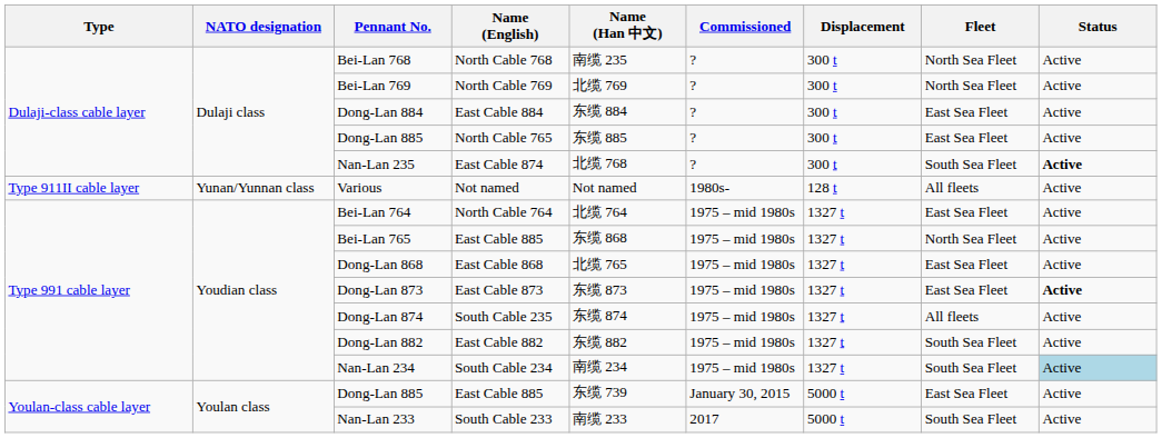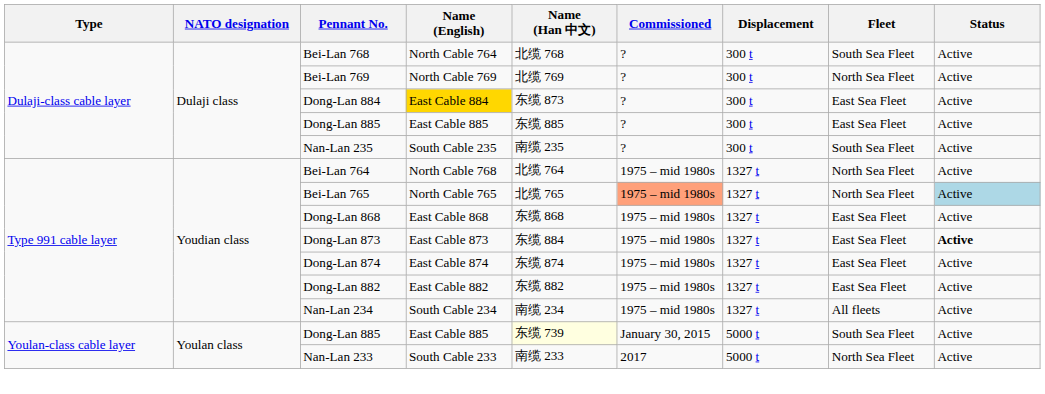 <table class="wikitable sortable"  style="margin:auto; width:100%;">
 <tr>
 <th style="text-align:center; width:16%;">Type</th>
 <th style="text-align:center; width:12%;"><a href='#'>NATO designation</a></th>
 <th style="text-align:center; width:10%;"><a href='#'>Pennant No.</a></th>
 <th style="text-align:center; width:10%;">Name<br>(English)</th>
 <th style="text-align:center; width:10%;">Name<br>(Han 中文)</th>
 <th style="text-align:center; width:10%;"><a href='#'>Commissioned</a></th>
 <th style="text-align:center; width:10%;">Displacement</th>
 <th style="text-align:center; width:10%;">Fleet</th>
 <th style="text-align:center; width:10%;">Status</th>
 </tr>
 <tr>
 <td rowspan="5"><a href='#'>Dulaji-class cable layer</a></td>
 <td rowspan="5">Dulaji class</td>
 <td>Bei-Lan 768</td>
-<td>North Cable 768</td>
-<td>南缆 235</td>
+<td>North Cable 764</td>
+<td>北缆 768</td>
 <td>?</td>
 <td>300 <a href='#'>t</a></td>
-<td>North Sea Fleet</td>
+<td>South Sea Fleet</td>
 <td><span>Active</span></td>
 </tr>
 <tr>
 <td>Bei-Lan 769</td>
 <td>North Cable 769</td>
 <td>北缆 769</td>
 <td>?</td>
 <td>300 <a href='#'>t</a></td>
 <td>North Sea Fleet</td>
 <td><span>Active</span></td>
 </tr>
 <tr>
 <td>Dong-Lan 884</td>
-<td>East Cable 884</td>
-<td>东缆 884</td>
+<td style="background: gold;">East Cable 884</td>
+<td>东缆 873</td>
 <td>?</td>
 <td>300 <a href='#'>t</a></td>
 <td>East Sea Fleet</td>
 <td><span>Active</span></td>
 </tr>
 <tr>
 <td>Dong-Lan 885</td>
-<td>North Cable 765</td>
+<td>East Cable 885</td>
 <td>东缆 885</td>
 <td>?</td>
 <td>300 <a href='#'>t</a></td>
 <td>East Sea Fleet</td>
 <td><span>Active</span></td>
 </tr>
 <tr>
 <td>Nan-Lan 235</td>
-<td>East Cable 874</td>
-<td>北缆 768</td>
+<td>South Cable 235</td>
+<td>南缆 235</td>
 <td>?</td>
 <td>300 <a href='#'>t</a></td>
 <td>South Sea Fleet</td>
-<td><strong><span>Active</span></strong></td>
-</tr>
-<tr>
-<td><a href='#'>Type 911II cable layer</a></td>
-<td>Yunan/Yunnan class</td>
-<td>Various</td>
-<td>Not named</td>
-<td>Not named</td>
-<td>1980s-</td>
-<td>128 <a href='#'>t</a></td>
-<td>All fleets</td>
 <td><span>Active</span></td>
 </tr>
 <tr>
 <td rowspan="7"><a href='#'>Type 991 cable layer</a></td>
 <td rowspan="7">Youdian class</td>
 <td>Bei-Lan 764</td>
-<td>North Cable 764</td>
+<td>North Cable 768</td>
 <td>北缆 764</td>
-<td>1975 – mid 1980s</td>
-<td>1327 <a href='#'>t</a></td>
-<td>East Sea Fleet</td>
-<td><span>Active</span></td>
-</tr>
-<tr>
-<td>Bei-Lan 765</td>
-<td>East Cable 885</td>
-<td>东缆 868</td>
 <td>1975 – mid 1980s</td>
 <td>1327 <a href='#'>t</a></td>
 <td>North Sea Fleet</td>
 <td><span>Active</span></td>
 </tr>
 <tr>
+<td>Bei-Lan 765</td>
+<td>North Cable 765</td>
+<td>北缆 765</td>
+<td style="background: lightsalmon;">1975 – mid 1980s</td>
+<td>1327 <a href='#'>t</a></td>
+<td>North Sea Fleet</td>
+<td style="background: lightblue;"><span>Active</span></td>
+</tr>
+<tr>
 <td>Dong-Lan 868</td>
 <td>East Cable 868</td>
-<td>北缆 765</td>
+<td>东缆 868</td>
 <td>1975 – mid 1980s</td>
 <td>1327 <a href='#'>t</a></td>
 <td>East Sea Fleet</td>
 <td><span>Active</span></td>
 </tr>
 <tr>
 <td>Dong-Lan 873</td>
 <td>East Cable 873</td>
-<td>东缆 873</td>
+<td>东缆 884</td>
 <td>1975 – mid 1980s</td>
 <td>1327 <a href='#'>t</a></td>
 <td>East Sea Fleet</td>
 <td><strong><span>Active</span></strong></td>
 </tr>
 <tr>
 <td>Dong-Lan 874</td>
-<td>South Cable 235</td>
+<td>East Cable 874</td>
 <td>东缆 874</td>
 <td>1975 – mid 1980s</td>
 <td>1327 <a href='#'>t</a></td>
-<td>All fleets</td>
+<td>East Sea Fleet</td>
 <td><span>Active</span></td>
 </tr>
 <tr>
 <td>Dong-Lan 882</td>
 <td>East Cable 882</td>
 <td>东缆 882</td>
 <td>1975 – mid 1980s</td>
 <td>1327 <a href='#'>t</a></td>
-<td>South Sea Fleet</td>
+<td>East Sea Fleet</td>
 <td><span>Active</span></td>
 </tr>
 <tr>
 <td>Nan-Lan 234</td>
 <td>South Cable 234</td>
 <td>南缆 234</td>
 <td>1975 – mid 1980s</td>
 <td>1327 <a href='#'>t</a></td>
-<td>South Sea Fleet</td>
-<td style="background: lightblue;"><span>Active</span></td>
+<td>All fleets</td>
+<td><span>Active</span></td>
 </tr>
 <tr>
 <td rowspan="2"><a href='#'>Youlan-class cable layer</a></td>
 <td rowspan="2">Youlan class</td>
 <td>Dong-Lan 885</td>
 <td>East Cable 885</td>
-<td>东缆 739</td>
+<td style="background: lightyellow;">东缆 739</td>
 <td>January 30, 2015</td>
 <td>5000 <a href='#'>t</a></td>
-<td>East Sea Fleet</td>
+<td>South Sea Fleet</td>
 <td><span>Active</span></td>
 </tr>
 <tr>
 <td>Nan-Lan 233</td>
 <td>South Cable 233</td>
 <td>南缆 233</td>
 <td>2017</td>
 <td>5000 <a href='#'>t</a></td>
-<td>South Sea Fleet</td>
+<td>North Sea Fleet</td>
 <td><span>Active</span></td>
 </tr>
 </table>
